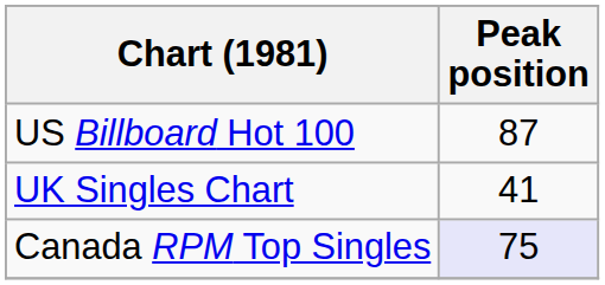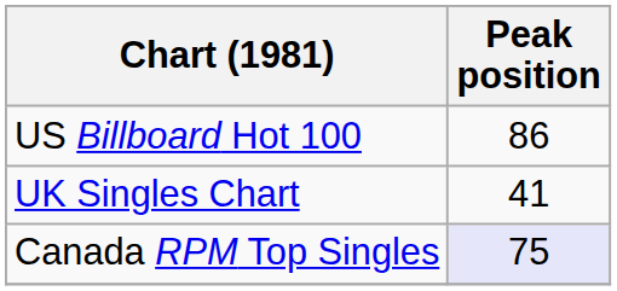 <table class="wikitable">
 <tr>
 <th>Chart (1981)</th>
 <th>Peak<br>position</th>
 </tr>
 <tr>
 <td>US <a href='#'><em>Billboard</em> Hot 100</a></td>
-<td align="center">87</td>
+<td align="center">86</td>
 </tr>
 <tr>
 <td><a href='#'>UK Singles Chart</a></td>
 <td align="center">41</td>
 </tr>
 <tr>
 <td>Canada <a href='#'><em>RPM</em> Top Singles</a></td>
 <td align="center" style="background: lavender;">75</td>
 </tr>
 <tr>
 </tr>
 </table>
